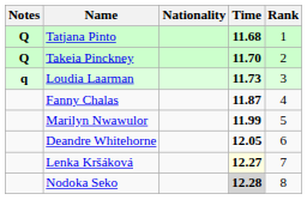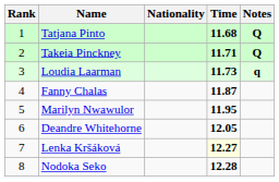 <table class="wikitable sortable" style="text-align:center">
 <tr>
-<th>Notes</th>
+<th>Rank</th>
 <th>Name</th>
 <th>Nationality</th>
 <th>Time</th>
-<th>Rank</th>
+<th>Notes</th>
 </tr>
 <tr bgcolor=ccffcc>
-<td><strong>Q</strong></td>
+<td>1</td>
 <td align=left><a href='#'>Tatjana Pinto</a></td>
 <td align=left></td>
 <td><strong>11.68</strong></td>
-<td>1</td>
+<td><strong>Q</strong></td>
 </tr>
 <tr bgcolor=ccffcc>
-<td><strong>Q</strong></td>
+<td>2</td>
 <td align=left><a href='#'>Takeia Pinckney</a></td>
 <td align=left></td>
-<td><strong>11.70</strong></td>
-<td>2</td>
+<td><strong>11.71</strong></td>
+<td><strong>Q</strong></td>
 </tr>
 <tr bgcolor=ddffdd>
-<td><strong>q</strong></td>
+<td>3</td>
 <td align=left><a href='#'>Loudia Laarman</a></td>
 <td align=left></td>
 <td><strong>11.73</strong></td>
-<td>3</td>
+<td><strong>q</strong></td>
 </tr>
 <tr>
-<td></td>
+<td>4</td>
 <td align=left><a href='#'>Fanny Chalas</a></td>
 <td align=left></td>
 <td><strong>11.87</strong></td>
-<td>4</td>
+<td></td>
 </tr>
 <tr>
-<td></td>
+<td>5</td>
 <td align=left><a href='#'>Marilyn Nwawulor</a></td>
 <td align=left></td>
-<td><strong>11.99</strong></td>
-<td>5</td>
+<td><strong>11.95</strong></td>
+<td></td>
 </tr>
 <tr>
-<td></td>
+<td>6</td>
 <td align=left><a href='#'>Deandre Whitehorne</a></td>
 <td align=left></td>
 <td><strong>12.05</strong></td>
-<td>6</td>
+<td></td>
 </tr>
 <tr>
-<td></td>
+<td>7</td>
 <td align=left><a href='#'>Lenka Kršáková</a></td>
 <td align=left></td>
 <td style="background: lightyellow;"><strong>12.27</strong></td>
-<td>7</td>
+<td></td>
 </tr>
 <tr>
-<td></td>
+<td>8</td>
 <td align=left><a href='#'>Nodoka Seko</a></td>
 <td align=left></td>
-<td style="background: lightgrey;"><strong>12.28</strong></td>
-<td>8</td>
+<td><strong>12.28</strong></td>
+<td></td>
 </tr>
 </table>
